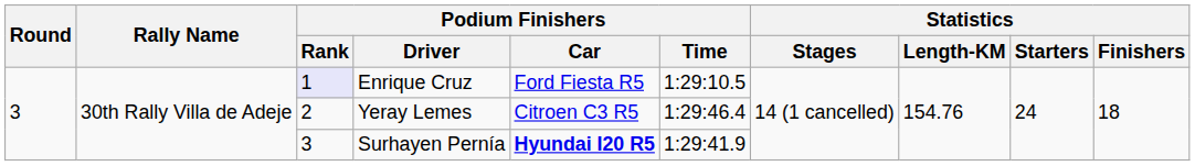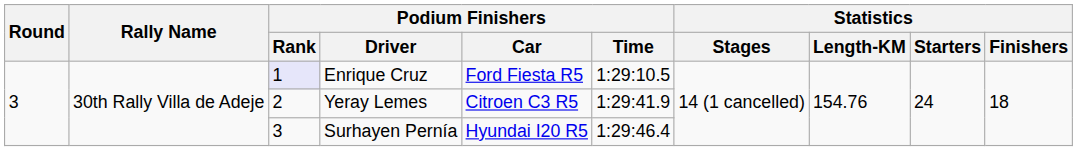 <table class="wikitable">
 <tr>
 <th rowspan="2">Round</th>
 <th rowspan="2">Rally Name</th>
 <th colspan="4">Podium Finishers</th>
 <th colspan="4">Statistics</th>
 </tr>
 <tr>
 <th>Rank</th>
 <th>Driver</th>
 <th>Car</th>
 <th>Time</th>
 <th>Stages</th>
 <th>Length-KM</th>
 <th>Starters</th>
 <th>Finishers</th>
 </tr>
 <tr>
 <td rowspan="3">3</td>
 <td rowspan="3"> 30th Rally Villa de Adeje</td>
 <td style="background: lavender;">1</td>
 <td> Enrique Cruz</td>
 <td><a href='#'>Ford Fiesta R5</a></td>
 <td>1:29:10.5</td>
 <td rowspan="3">14 (1 cancelled)</td>
 <td rowspan="3">154.76</td>
 <td rowspan="3">24</td>
 <td rowspan="3">18</td>
 </tr>
 <tr>
 <td>2</td>
 <td> Yeray Lemes</td>
 <td><a href='#'>Citroen C3 R5</a></td>
-<td>1:29:46.4</td>
+<td>1:29:41.9</td>
 </tr>
 <tr>
 <td>3</td>
 <td> Surhayen Pernía</td>
-<td><strong><a href='#'>Hyundai I20 R5</a></strong></td>
-<td>1:29:41.9</td>
+<td><a href='#'>Hyundai I20 R5</a></td>
+<td>1:29:46.4</td>
 </tr>
 </table>
